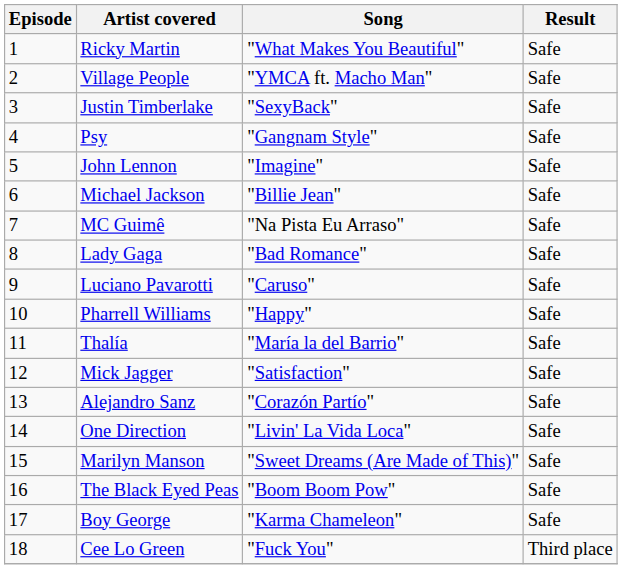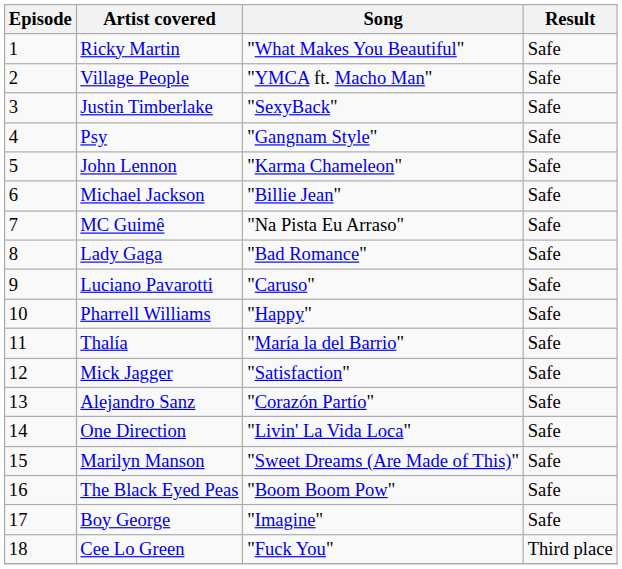 <table class="wikitable">
 <tr>
 <th>Episode</th>
 <th>Artist covered</th>
 <th>Song</th>
 <th>Result</th>
 </tr>
 <tr>
 <td>1</td>
 <td><a href='#'>Ricky Martin</a></td>
 <td>"<a href='#'>What Makes You Beautiful</a>"</td>
 <td>Safe</td>
 </tr>
 <tr>
 <td>2</td>
 <td><a href='#'>Village People</a></td>
 <td>"<a href='#'>YMCA</a> ft. <a href='#'>Macho Man</a>"</td>
 <td>Safe</td>
 </tr>
 <tr>
 <td>3</td>
 <td><a href='#'>Justin Timberlake</a></td>
 <td>"<a href='#'>SexyBack</a>"</td>
 <td>Safe</td>
 </tr>
 <tr>
 <td>4</td>
 <td><a href='#'>Psy</a></td>
 <td>"<a href='#'>Gangnam Style</a>"</td>
 <td>Safe</td>
 </tr>
 <tr>
 <td>5</td>
 <td><a href='#'>John Lennon</a></td>
-<td>"<a href='#'>Imagine</a>"</td>
+<td>"<a href='#'>Karma Chameleon</a>"</td>
 <td>Safe</td>
 </tr>
 <tr>
 <td>6</td>
 <td><a href='#'>Michael Jackson</a></td>
 <td>"<a href='#'>Billie Jean</a>"</td>
 <td>Safe</td>
 </tr>
 <tr>
 <td>7</td>
 <td><a href='#'>MC Guimê</a></td>
 <td>"Na Pista Eu Arraso"</td>
 <td>Safe</td>
 </tr>
 <tr>
 <td>8</td>
 <td><a href='#'>Lady Gaga</a></td>
 <td>"<a href='#'>Bad Romance</a>"</td>
 <td>Safe</td>
 </tr>
 <tr>
 <td>9</td>
 <td><a href='#'>Luciano Pavarotti</a></td>
 <td>"<a href='#'>Caruso</a>"</td>
 <td>Safe</td>
 </tr>
 <tr>
 <td>10</td>
 <td><a href='#'>Pharrell Williams</a></td>
 <td>"<a href='#'>Happy</a>"</td>
 <td>Safe</td>
 </tr>
 <tr>
 <td>11</td>
 <td><a href='#'>Thalía</a></td>
 <td>"<a href='#'>María la del Barrio</a>"</td>
 <td>Safe</td>
 </tr>
 <tr>
 <td>12</td>
 <td><a href='#'>Mick Jagger</a></td>
 <td>"<a href='#'>Satisfaction</a>"</td>
 <td>Safe</td>
 </tr>
 <tr>
 <td>13</td>
 <td><a href='#'>Alejandro Sanz</a></td>
 <td>"<a href='#'>Corazón Partío</a>"</td>
 <td>Safe</td>
 </tr>
 <tr>
 <td>14</td>
 <td><a href='#'>One Direction</a></td>
 <td>"<a href='#'>Livin' La Vida Loca</a>"</td>
 <td>Safe</td>
 </tr>
 <tr>
 <td>15</td>
 <td><a href='#'>Marilyn Manson</a></td>
 <td>"<a href='#'>Sweet Dreams (Are Made of This)</a>"</td>
 <td>Safe</td>
 </tr>
 <tr>
 <td>16</td>
 <td><a href='#'>The Black Eyed Peas</a></td>
 <td>"<a href='#'>Boom Boom Pow</a>"</td>
 <td>Safe</td>
 </tr>
 <tr>
 <td>17</td>
 <td><a href='#'>Boy George</a></td>
-<td>"<a href='#'>Karma Chameleon</a>"</td>
+<td>"<a href='#'>Imagine</a>"</td>
 <td>Safe</td>
 </tr>
 <tr>
 <td>18</td>
 <td><a href='#'>Cee Lo Green</a></td>
 <td>"<a href='#'>Fuck You</a>"</td>
 <td>Third place</td>
 </tr>
 <tr>
 </tr>
 </table>
